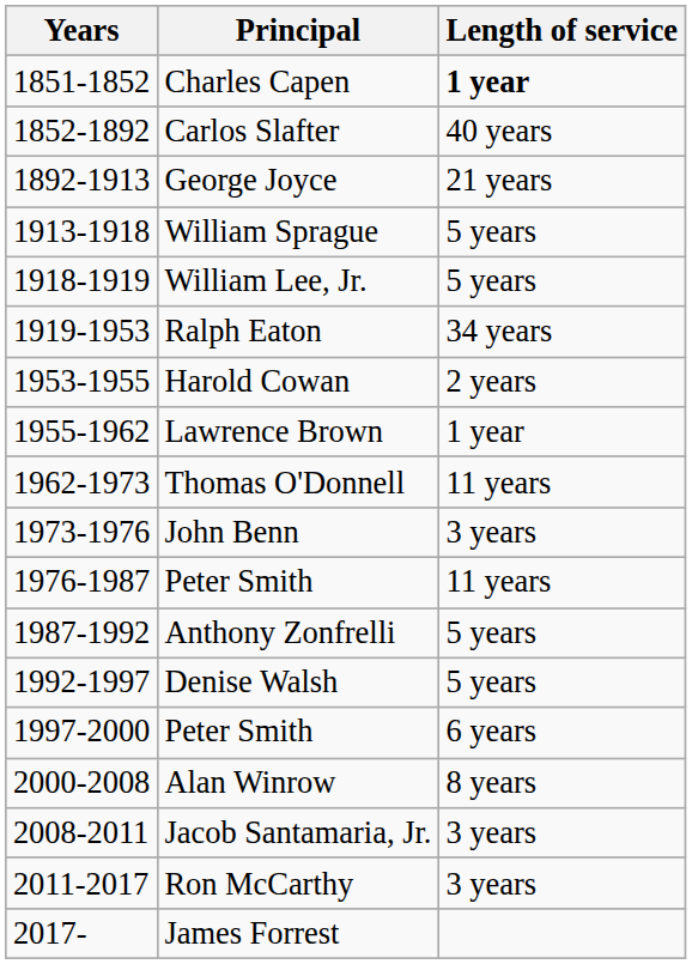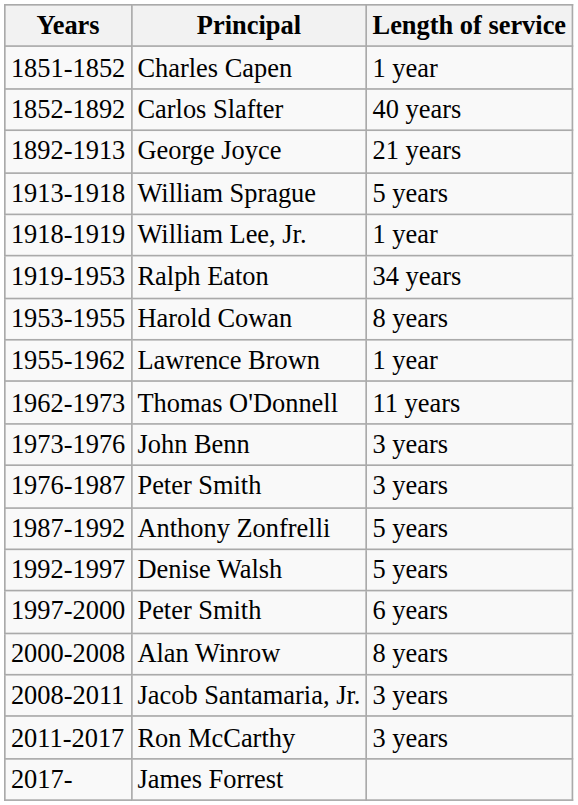 <table class="wikitable">
 <tr>
 <th>Years</th>
 <th>Principal</th>
 <th>Length of service</th>
 </tr>
 <tr>
 <td>1851-1852</td>
 <td>Charles Capen</td>
-<td><strong>1 year</strong></td>
+<td>1 year</td>
 </tr>
 <tr>
 <td>1852-1892</td>
 <td>Carlos Slafter</td>
 <td>40 years</td>
 </tr>
 <tr>
 <td>1892-1913</td>
 <td>George Joyce</td>
 <td>21 years</td>
 </tr>
 <tr>
 <td>1913-1918</td>
 <td>William Sprague</td>
 <td>5 years</td>
 </tr>
 <tr>
 <td>1918-1919</td>
 <td>William Lee, Jr.</td>
-<td>5 years</td>
+<td>1 year</td>
 </tr>
 <tr>
 <td>1919-1953</td>
 <td>Ralph Eaton</td>
 <td>34 years</td>
 </tr>
 <tr>
 <td>1953-1955</td>
 <td>Harold Cowan</td>
-<td>2 years</td>
+<td>8 years</td>
 </tr>
 <tr>
 <td>1955-1962</td>
 <td>Lawrence Brown</td>
 <td>1 year</td>
 </tr>
 <tr>
 <td>1962-1973</td>
 <td>Thomas O'Donnell</td>
 <td>11 years</td>
 </tr>
 <tr>
 <td>1973-1976</td>
 <td>John Benn</td>
 <td>3 years</td>
 </tr>
 <tr>
 <td>1976-1987</td>
 <td>Peter Smith</td>
-<td>11 years</td>
+<td>3 years</td>
 </tr>
 <tr>
 <td>1987-1992</td>
 <td>Anthony Zonfrelli</td>
 <td>5 years</td>
 </tr>
 <tr>
 <td>1992-1997</td>
 <td>Denise Walsh</td>
 <td>5 years</td>
 </tr>
 <tr>
 <td>1997-2000</td>
 <td>Peter Smith</td>
 <td>6 years</td>
 </tr>
 <tr>
 <td>2000-2008</td>
 <td>Alan Winrow</td>
 <td>8 years</td>
 </tr>
 <tr>
 <td>2008-2011</td>
 <td>Jacob Santamaria, Jr.</td>
 <td>3 years</td>
 </tr>
 <tr>
 <td>2011-2017</td>
 <td>Ron McCarthy</td>
 <td>3 years</td>
 </tr>
 <tr>
 <td>2017-</td>
 <td>James Forrest</td>
 <td></td>
 </tr>
 </table>
